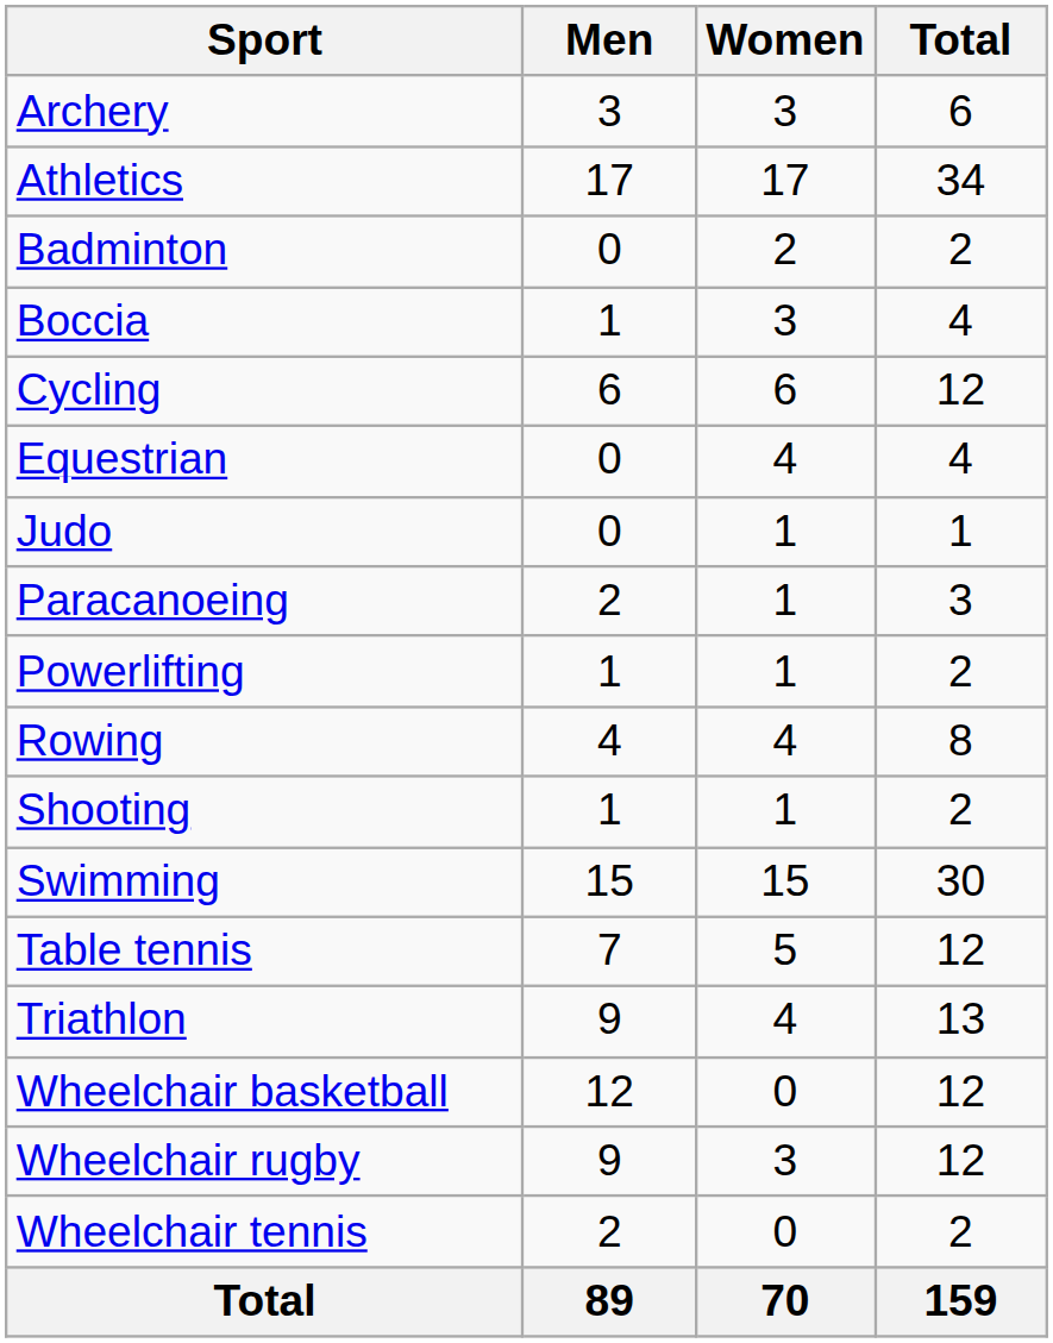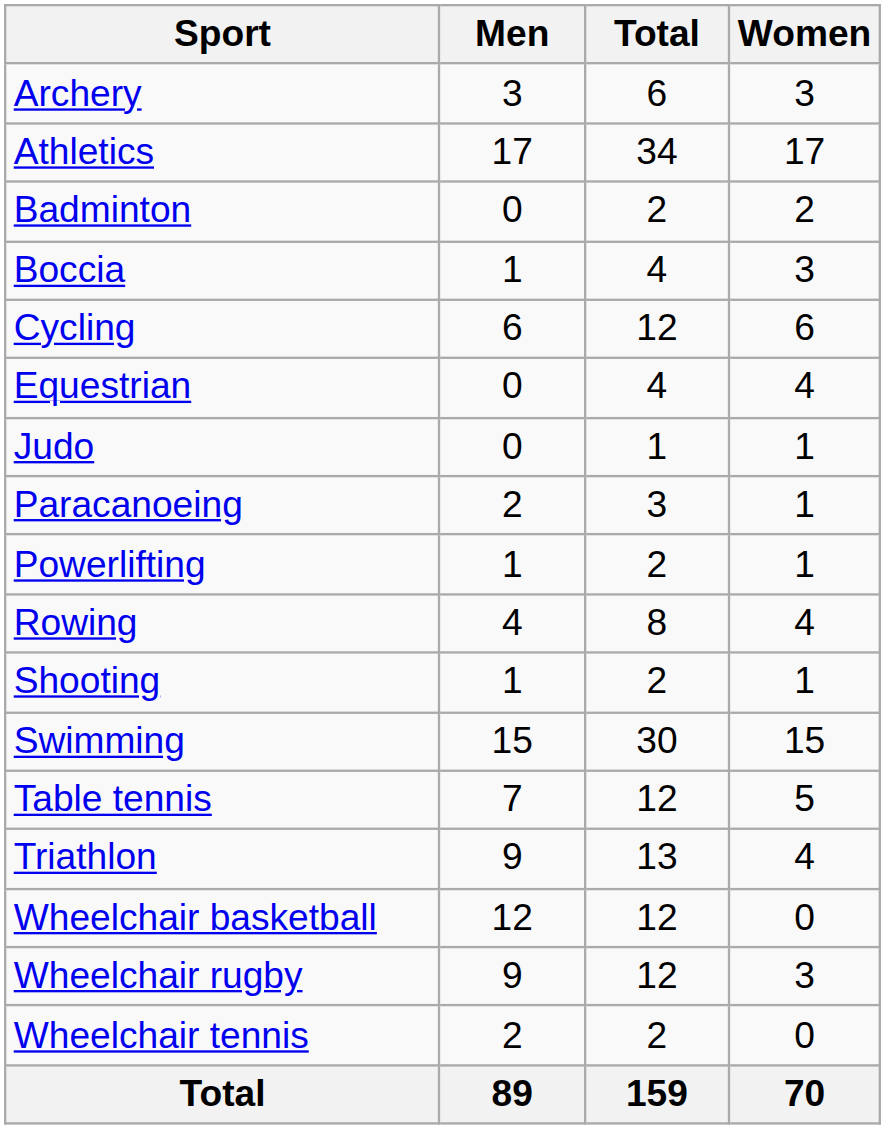 <table class="wikitable sortable" style="text-align:center;">
 <tr>
 <th width=180>Sport</th>
 <th width=55>Men</th>
+<th width=55>Total</th>
 <th width=55>Women</th>
-<th width=55>Total</th>
 </tr>
 <tr>
 <td align=left><a href='#'>Archery</a></td>
 <td>3</td>
+<td>6</td>
 <td>3</td>
-<td>6</td>
 </tr>
 <tr>
 <td align=left><a href='#'>Athletics</a></td>
 <td>17</td>
+<td>34</td>
 <td>17</td>
-<td>34</td>
 </tr>
 <tr>
 <td align=left><a href='#'>Badminton</a></td>
 <td>0</td>
 <td>2</td>
 <td>2</td>
 </tr>
 <tr>
 <td align=left><a href='#'>Boccia</a></td>
 <td>1</td>
+<td>4</td>
 <td>3</td>
-<td>4</td>
 </tr>
 <tr>
 <td align=left><a href='#'>Cycling</a></td>
 <td>6</td>
+<td>12</td>
 <td>6</td>
-<td>12</td>
 </tr>
 <tr>
 <td align=left><a href='#'>Equestrian</a></td>
 <td>0</td>
 <td>4</td>
 <td>4</td>
 </tr>
 <tr>
 <td align=left><a href='#'>Judo</a></td>
 <td>0</td>
 <td>1</td>
 <td>1</td>
 </tr>
 <tr>
 <td align=left><a href='#'>Paracanoeing</a></td>
 <td>2</td>
+<td>3</td>
 <td>1</td>
-<td>3</td>
 </tr>
 <tr>
 <td align=left><a href='#'>Powerlifting</a></td>
 <td>1</td>
+<td>2</td>
 <td>1</td>
-<td>2</td>
 </tr>
 <tr>
 <td align=left><a href='#'>Rowing</a></td>
 <td>4</td>
+<td>8</td>
 <td>4</td>
-<td>8</td>
 </tr>
 <tr>
 <td align=left><a href='#'>Shooting</a></td>
 <td>1</td>
+<td>2</td>
 <td>1</td>
-<td>2</td>
 </tr>
 <tr>
 <td align=left><a href='#'>Swimming</a></td>
 <td>15</td>
+<td>30</td>
 <td>15</td>
-<td>30</td>
 </tr>
 <tr>
 <td align=left><a href='#'>Table tennis</a></td>
 <td>7</td>
+<td>12</td>
 <td>5</td>
-<td>12</td>
 </tr>
 <tr>
 <td align=left><a href='#'>Triathlon</a></td>
 <td>9</td>
+<td>13</td>
 <td>4</td>
-<td>13</td>
 </tr>
 <tr>
 <td align=left><a href='#'>Wheelchair basketball</a></td>
 <td>12</td>
+<td>12</td>
 <td>0</td>
-<td>12</td>
 </tr>
 <tr>
 <td align=left><a href='#'>Wheelchair rugby</a></td>
 <td>9</td>
+<td>12</td>
 <td>3</td>
-<td>12</td>
 </tr>
 <tr>
 <td align=left><a href='#'>Wheelchair tennis</a></td>
 <td>2</td>
+<td>2</td>
 <td>0</td>
-<td>2</td>
 </tr>
 <tr>
 <th>Total</th>
 <th>89</th>
+<th>159</th>
 <th>70</th>
-<th>159</th>
 </tr>
 </table>
